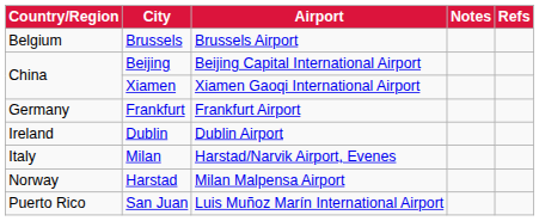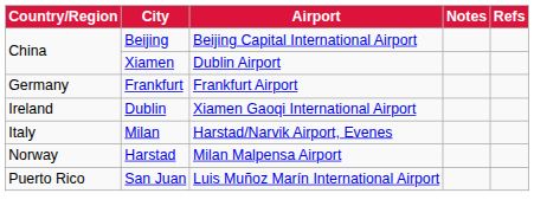 <table class="sortable wikitable">
 <tr>
 <th style="background:crimson; color:white;">Country/Region</th>
 <th style="background:crimson; color:white;">City</th>
 <th style="background:crimson; color:white;">Airport</th>
 <th style="background:crimson; color:white;">Notes</th>
 <th style="background:crimson; color:white;" class="unsortable">Refs</th>
-</tr>
-<tr>
-<td>Belgium</td>
-<td><a href='#'>Brussels</a></td>
-<td><a href='#'>Brussels Airport</a></td>
-<td></td>
-<td align=center></td>
 </tr>
 <tr>
 <td rowspan=2>China</td>
 <td><a href='#'>Beijing</a></td>
 <td><a href='#'>Beijing Capital International Airport</a></td>
 <td></td>
 <td align=center></td>
 </tr>
 <tr>
 <td><a href='#'>Xiamen</a></td>
-<td><a href='#'>Xiamen Gaoqi International Airport</a></td>
+<td><a href='#'>Dublin Airport</a></td>
 <td></td>
 <td align=center></td>
 </tr>
 <tr>
 <td>Germany</td>
 <td><a href='#'>Frankfurt</a></td>
 <td><a href='#'>Frankfurt Airport</a></td>
 <td></td>
 <td align=center></td>
 </tr>
 <tr>
 <td>Ireland</td>
 <td><a href='#'>Dublin</a></td>
-<td><a href='#'>Dublin Airport</a></td>
+<td><a href='#'>Xiamen Gaoqi International Airport</a></td>
 <td></td>
 <td align=center></td>
 </tr>
 <tr>
 <td>Italy</td>
 <td><a href='#'>Milan</a></td>
 <td><a href='#'>Harstad/Narvik Airport, Evenes</a></td>
 <td></td>
 <td align=center></td>
 </tr>
 <tr>
 <td>Norway</td>
 <td><a href='#'>Harstad</a></td>
 <td><a href='#'>Milan Malpensa Airport</a></td>
 <td></td>
 <td align=center></td>
 </tr>
 <tr>
 <td>Puerto Rico</td>
 <td><a href='#'>San Juan</a></td>
 <td><a href='#'>Luis Muñoz Marín International Airport</a></td>
 <td></td>
 <td align=center></td>
 </tr>
 </table>
